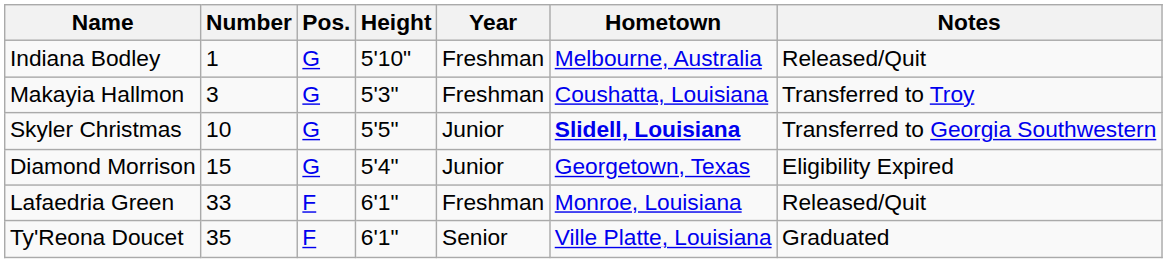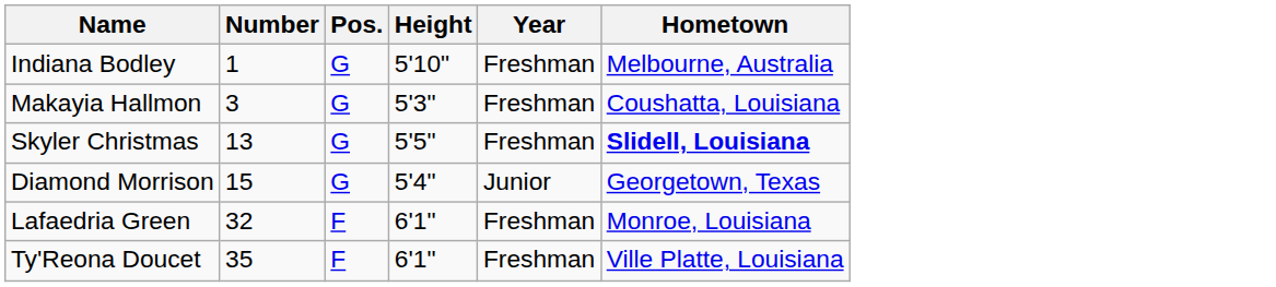 <table class="wikitable sortable" border="1">
 <tr>
 <th>Name</th>
 <th>Number</th>
 <th>Pos.</th>
 <th>Height</th>
 <th>Year</th>
 <th>Hometown</th>
-<th class="wikitable">Notes</th>
 </tr>
 <tr>
 <td>Indiana Bodley</td>
 <td>1</td>
 <td><a href='#'>G</a></td>
 <td>5'10"</td>
 <td>Freshman</td>
 <td><a href='#'>Melbourne, Australia</a></td>
-<td>Released/Quit</td>
 </tr>
 <tr>
 <td>Makayia Hallmon</td>
 <td>3</td>
 <td><a href='#'>G</a></td>
 <td>5'3"</td>
 <td>Freshman</td>
 <td><a href='#'>Coushatta, Louisiana</a></td>
-<td>Transferred to <a href='#'>Troy</a></td>
 </tr>
 <tr>
 <td>Skyler Christmas</td>
-<td>10</td>
+<td>13</td>
 <td><a href='#'>G</a></td>
 <td>5'5"</td>
-<td>Junior</td>
+<td>Freshman</td>
 <td><strong><a href='#'>Slidell, Louisiana</a></strong></td>
-<td>Transferred to <a href='#'>Georgia Southwestern</a></td>
 </tr>
 <tr>
 <td>Diamond Morrison</td>
 <td>15</td>
 <td><a href='#'>G</a></td>
 <td>5'4"</td>
 <td>Junior</td>
 <td><a href='#'>Georgetown, Texas</a></td>
-<td>Eligibility Expired</td>
 </tr>
 <tr>
 <td>Lafaedria Green</td>
-<td>33</td>
+<td>32</td>
 <td><a href='#'>F</a></td>
 <td>6'1"</td>
 <td>Freshman</td>
 <td><a href='#'>Monroe, Louisiana</a></td>
-<td>Released/Quit</td>
 </tr>
 <tr>
 <td>Ty'Reona Doucet</td>
 <td>35</td>
 <td><a href='#'>F</a></td>
 <td>6'1"</td>
-<td>Senior</td>
+<td>Freshman</td>
 <td><a href='#'>Ville Platte, Louisiana</a></td>
-<td>Graduated</td>
 </tr>
 </table>
